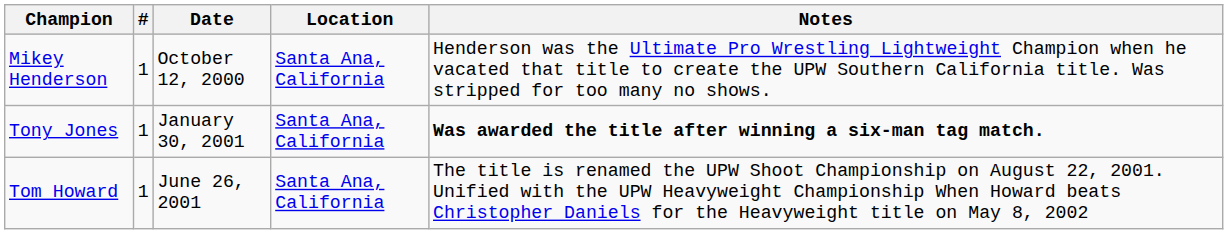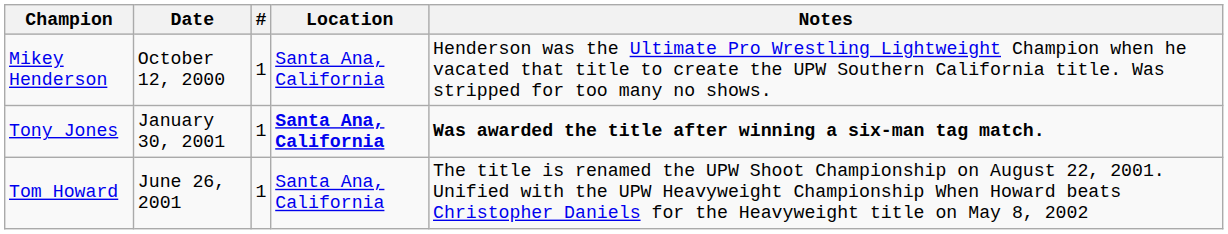 <table class="wikitable sortable">
 <tr>
 <th>Champion</th>
+<th>Date</th>
 <th>#</th>
-<th>Date</th>
 <th>Location</th>
 <th>Notes</th>
 </tr>
 <tr>
 <td><a href='#'>Mikey Henderson</a></td>
+<td>October 12, 2000</td>
 <td>1</td>
-<td>October 12, 2000</td>
 <td><a href='#'>Santa Ana, California</a></td>
 <td>Henderson was the <a href='#'>Ultimate Pro Wrestling Lightweight</a> Champion when he vacated that title to create the UPW Southern California title. Was stripped for too many no shows.</td>
 </tr>
 <tr>
 <td><a href='#'>Tony Jones</a></td>
+<td>January 30, 2001</td>
 <td>1</td>
-<td>January 30, 2001</td>
-<td><a href='#'>Santa Ana, California</a></td>
+<td><strong><a href='#'>Santa Ana, California</a></strong></td>
 <td><strong>Was awarded the title after winning a six-man tag match.</strong></td>
 </tr>
 <tr>
 <td><a href='#'>Tom Howard</a></td>
+<td>June 26, 2001</td>
 <td>1</td>
-<td>June 26, 2001</td>
 <td><a href='#'>Santa Ana, California</a></td>
 <td>The title is renamed the UPW Shoot Championship on August 22, 2001. Unified with the UPW Heavyweight Championship When Howard beats <a href='#'>Christopher Daniels</a> for the Heavyweight title on May 8, 2002</td>
 </tr>
 </table>
